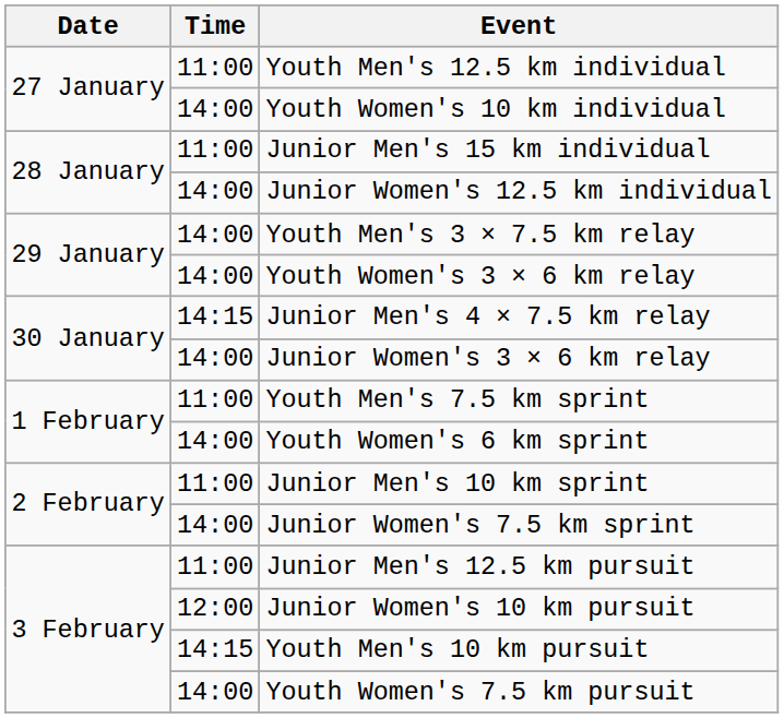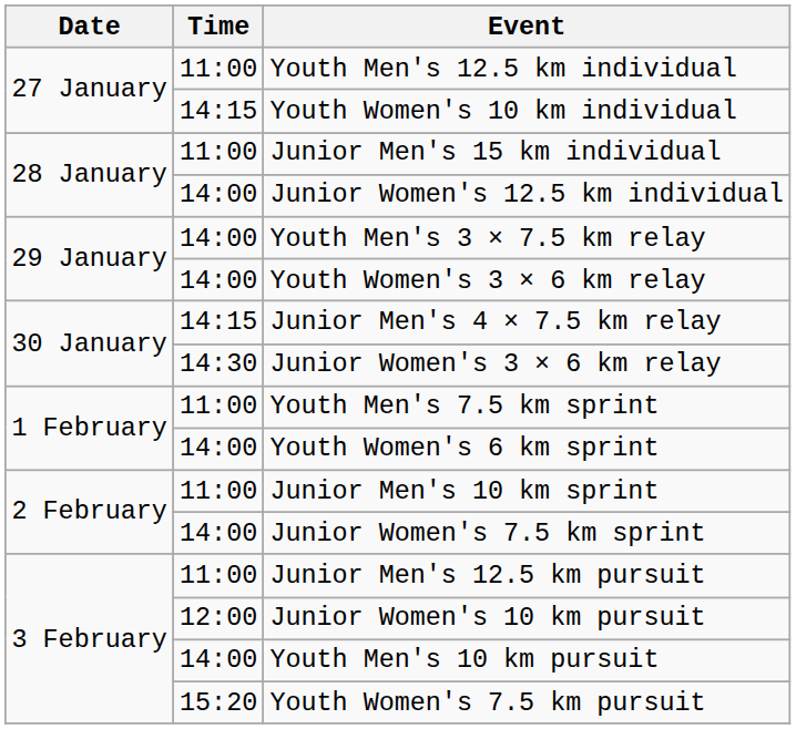 <table class="wikitable">
 <tr>
 <th>Date</th>
 <th>Time</th>
 <th>Event</th>
 </tr>
 <tr>
 <td rowspan=2>27 January</td>
 <td>11:00</td>
 <td>Youth Men's 12.5 km individual</td>
 </tr>
 <tr>
-<td>14:00</td>
+<td>14:15</td>
 <td>Youth Women's 10 km individual</td>
 </tr>
 <tr>
 <td rowspan=2>28 January</td>
 <td>11:00</td>
 <td>Junior Men's 15 km individual</td>
 </tr>
 <tr>
 <td>14:00</td>
 <td>Junior Women's 12.5 km individual</td>
 </tr>
 <tr>
 <td rowspan=2>29 January</td>
 <td>14:00</td>
 <td>Youth Men's 3 × 7.5 km relay</td>
 </tr>
 <tr>
 <td>14:00</td>
 <td>Youth Women's 3 × 6 km relay</td>
 </tr>
 <tr>
 <td rowspan=2>30 January</td>
 <td>14:15</td>
 <td>Junior Men's 4 × 7.5 km relay</td>
 </tr>
 <tr>
-<td>14:00</td>
+<td>14:30</td>
 <td>Junior Women's 3 × 6 km relay</td>
 </tr>
 <tr>
 <td rowspan=2>1 February</td>
 <td>11:00</td>
 <td>Youth Men's 7.5 km sprint</td>
 </tr>
 <tr>
 <td>14:00</td>
 <td>Youth Women's 6 km sprint</td>
 </tr>
 <tr>
 <td rowspan=2>2 February</td>
 <td>11:00</td>
 <td>Junior Men's 10 km sprint</td>
 </tr>
 <tr>
 <td>14:00</td>
 <td>Junior Women's 7.5 km sprint</td>
 </tr>
 <tr>
 <td rowspan=4>3 February</td>
 <td>11:00</td>
 <td>Junior Men's 12.5 km pursuit</td>
 </tr>
 <tr>
 <td>12:00</td>
 <td>Junior Women's 10 km pursuit</td>
 </tr>
 <tr>
-<td>14:15</td>
+<td>14:00</td>
 <td>Youth Men's 10 km pursuit</td>
 </tr>
 <tr>
-<td>14:00</td>
+<td>15:20</td>
 <td>Youth Women's 7.5 km pursuit</td>
 </tr>
 </table>
